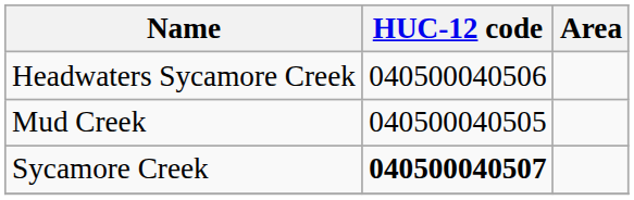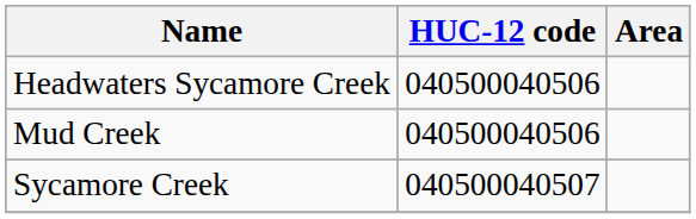 <table class="wikitable" border="1">
 <tr>
 <th>Name</th>
 <th><a href='#'>HUC-12</a> code</th>
 <th>Area</th>
 </tr>
 <tr>
 <td>Headwaters Sycamore Creek</td>
 <td>040500040506</td>
 <td></td>
 </tr>
 <tr>
 <td>Mud Creek</td>
-<td>040500040505</td>
+<td>040500040506</td>
 <td></td>
 </tr>
 <tr>
 <td>Sycamore Creek</td>
-<td><strong>040500040507</strong></td>
+<td>040500040507</td>
 <td></td>
 </tr>
 <tr>
 </tr>
 </table>
